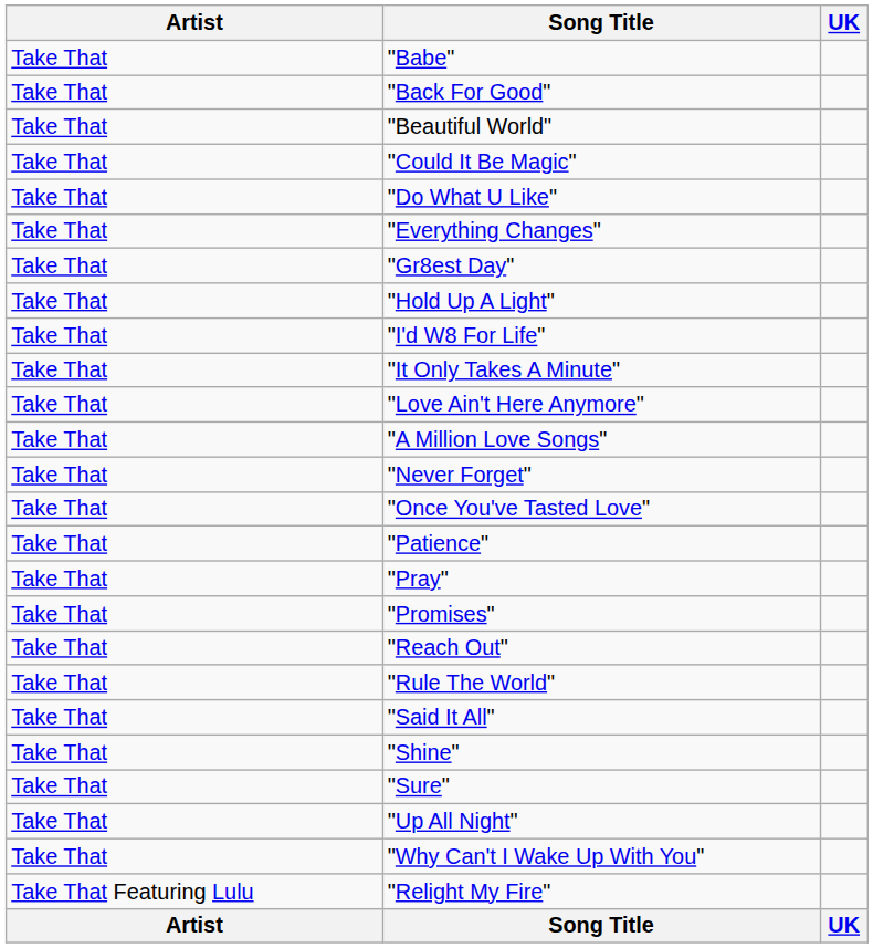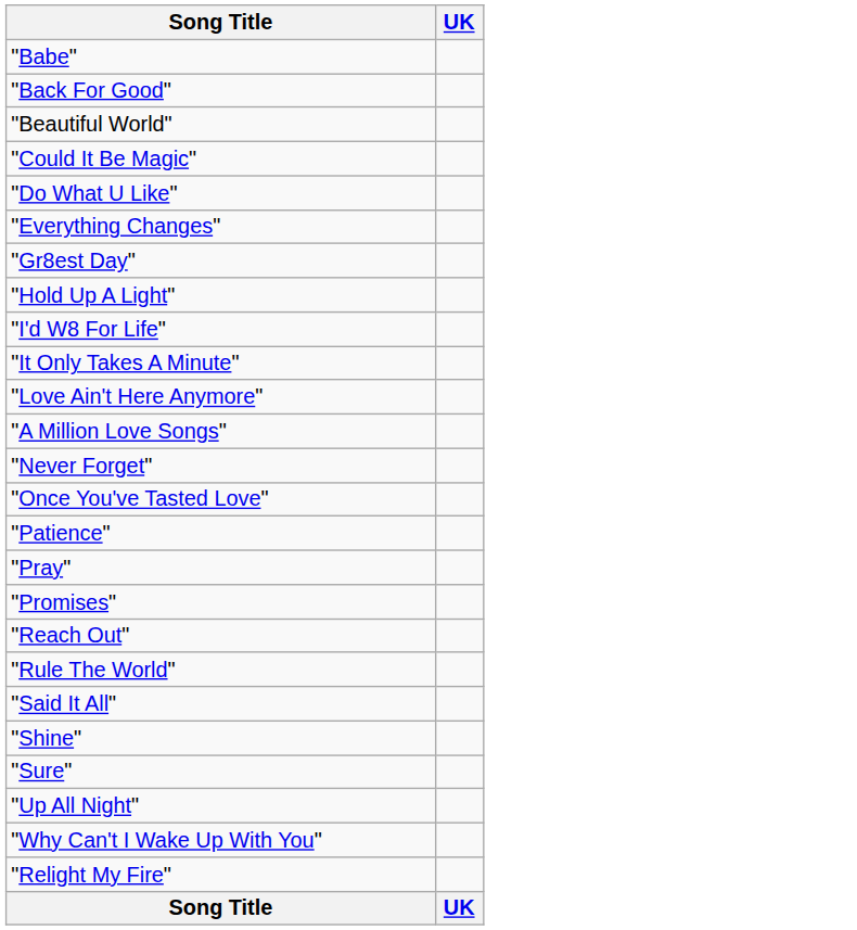 <table class="wikitable sortable" style="font-size:90%; text-align:left; margin: 5px;">
 <tr>
-<th style="width:240px;">Artist</th>
 <th style="width:280px;">Song Title</th>
 <th width=25px><a href='#'>UK</a></th>
 </tr>
 <tr>
-<td><a href='#'>Take That</a></td>
 <td>"<a href='#'>Babe</a>"</td>
 <td></td>
 </tr>
 <tr>
-<td><a href='#'>Take That</a></td>
 <td>"<a href='#'>Back For Good</a>"</td>
 <td></td>
 </tr>
 <tr>
-<td><a href='#'>Take That</a></td>
 <td>"Beautiful World"</td>
 <td></td>
 </tr>
 <tr>
-<td><a href='#'>Take That</a></td>
 <td>"<a href='#'>Could It Be Magic</a>"</td>
 <td></td>
 </tr>
 <tr>
-<td><a href='#'>Take That</a></td>
 <td>"<a href='#'>Do What U Like</a>"</td>
 <td></td>
 </tr>
 <tr>
-<td><a href='#'>Take That</a></td>
 <td>"<a href='#'>Everything Changes</a>"</td>
 <td></td>
 </tr>
 <tr>
-<td><a href='#'>Take That</a></td>
 <td>"<a href='#'>Gr8est Day</a>"</td>
 <td></td>
 </tr>
 <tr>
-<td><a href='#'>Take That</a></td>
 <td>"<a href='#'>Hold Up A Light</a>"</td>
 <td></td>
 </tr>
 <tr>
-<td><a href='#'>Take That</a></td>
 <td>"<a href='#'>I'd W8 For Life</a>"</td>
 <td></td>
 </tr>
 <tr>
-<td><a href='#'>Take That</a></td>
 <td>"<a href='#'>It Only Takes A Minute</a>"</td>
 <td></td>
 </tr>
 <tr>
-<td><a href='#'>Take That</a></td>
 <td>"<a href='#'>Love Ain't Here Anymore</a>"</td>
 <td></td>
 </tr>
 <tr>
-<td><a href='#'>Take That</a></td>
 <td>"<a href='#'>A Million Love Songs</a>"</td>
 <td></td>
 </tr>
 <tr>
-<td><a href='#'>Take That</a></td>
 <td>"<a href='#'>Never Forget</a>"</td>
 <td></td>
 </tr>
 <tr>
-<td><a href='#'>Take That</a></td>
 <td>"<a href='#'>Once You've Tasted Love</a>"</td>
 <td></td>
 </tr>
 <tr>
-<td><a href='#'>Take That</a></td>
 <td>"<a href='#'>Patience</a>"</td>
 <td></td>
 </tr>
 <tr>
-<td><a href='#'>Take That</a></td>
 <td>"<a href='#'>Pray</a>"</td>
 <td></td>
 </tr>
 <tr>
-<td><a href='#'>Take That</a></td>
 <td>"<a href='#'>Promises</a>"</td>
 <td></td>
 </tr>
 <tr>
-<td><a href='#'>Take That</a></td>
 <td>"<a href='#'>Reach Out</a>"</td>
 <td></td>
 </tr>
 <tr>
-<td><a href='#'>Take That</a></td>
 <td>"<a href='#'>Rule The World</a>"</td>
 <td></td>
 </tr>
 <tr>
-<td><a href='#'>Take That</a></td>
 <td>"<a href='#'>Said It All</a>"</td>
 <td></td>
 </tr>
 <tr>
-<td><a href='#'>Take That</a></td>
 <td>"<a href='#'>Shine</a>"</td>
 <td></td>
 </tr>
 <tr>
-<td><a href='#'>Take That</a></td>
 <td>"<a href='#'>Sure</a>"</td>
 <td></td>
 </tr>
 <tr>
-<td><a href='#'>Take That</a></td>
 <td>"<a href='#'>Up All Night</a>"</td>
 <td></td>
 </tr>
 <tr>
-<td><a href='#'>Take That</a></td>
 <td>"<a href='#'>Why Can't I Wake Up With You</a>"</td>
 <td></td>
 </tr>
 <tr>
-<td><a href='#'>Take That</a> Featuring <a href='#'>Lulu</a></td>
 <td>"<a href='#'>Relight My Fire</a>"</td>
 <td></td>
 </tr>
 <tr class="sortbottom">
-<th>Artist</th>
 <th>Song Title</th>
 <th><a href='#'>UK</a></th>
 </tr>
 </table>
